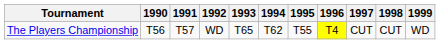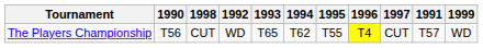 <table class="wikitable" style="font-size:95%;text-align:center;">
 <tr>
 <th>Tournament</th>
 <th>1990</th>
-<th>1991</th>
+<th>1998</th>
 <th>1992</th>
 <th>1993</th>
 <th>1994</th>
 <th>1995</th>
 <th>1996</th>
 <th>1997</th>
-<th>1998</th>
+<th>1991</th>
 <th>1999</th>
 </tr>
 <tr>
 <td align=left><a href='#'>The Players Championship</a></td>
 <td>T56</td>
-<td>T57</td>
+<td>CUT</td>
 <td>WD</td>
 <td>T65</td>
 <td>T62</td>
 <td>T55</td>
 <td style="background:yellow;">T4</td>
 <td>CUT</td>
-<td>CUT</td>
+<td>T57</td>
 <td>WD</td>
 </tr>
 </table>
